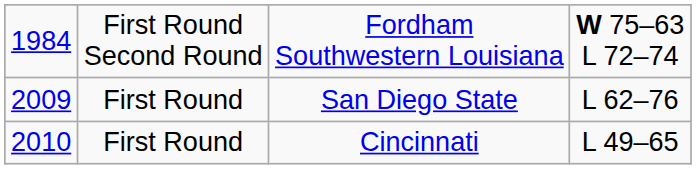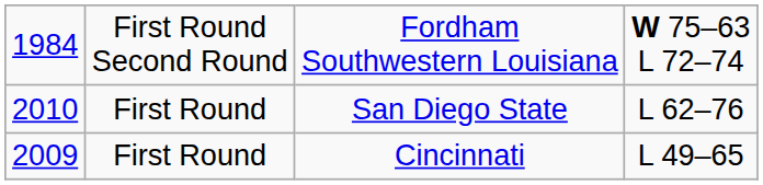 <table class=wikitable style="text-align:center">
 <tr>
 <td><a href='#'>1984</a></td>
 <td>First Round<br>Second Round</td>
 <td><a href='#'>Fordham</a><br><a href='#'>Southwestern Louisiana</a></td>
 <td><strong>W</strong> 75–63<br>L 72–74</td>
 </tr>
 <tr>
-<td><a href='#'>2009</a></td>
+<td><a href='#'>2010</a></td>
 <td>First Round</td>
 <td><a href='#'>San Diego State</a></td>
 <td>L 62–76</td>
 </tr>
 <tr>
-<td><a href='#'>2010</a></td>
+<td><a href='#'>2009</a></td>
 <td>First Round</td>
 <td><a href='#'>Cincinnati</a></td>
 <td>L 49–65</td>
 </tr>
 </table>
